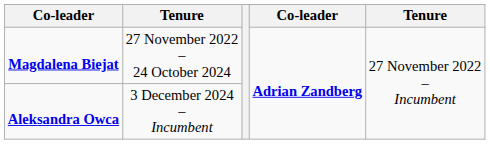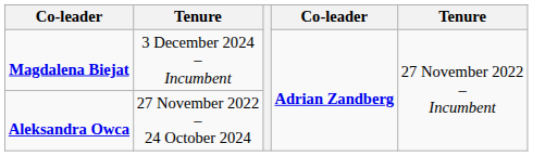 <table class="wikitable" style="text-align:center">
 <tr>
 <th>Co-leader</th>
 <th>Tenure</th>
 <th rowspan="3" width=1px></th>
 <th>Co-leader</th>
 <th>Tenure</th>
 </tr>
 <tr>
 <td><br><strong><a href='#'>Magdalena Biejat</a></strong></td>
-<td>27 November 2022<br>–<br>24 October 2024</td>
+<td>3 December 2024<br>–<br><em>Incumbent</em></td>
 <td rowspan="2"><br><strong><a href='#'>Adrian Zandberg</a></strong></td>
 <td rowspan="2">27 November 2022<br>–<br><em>Incumbent</em></td>
 </tr>
 <tr>
 <td><br><strong><a href='#'>Aleksandra Owca</a></strong></td>
-<td>3 December 2024<br>–<br><em>Incumbent</em></td>
+<td>27 November 2022<br>–<br>24 October 2024</td>
 </tr>
 </table>
